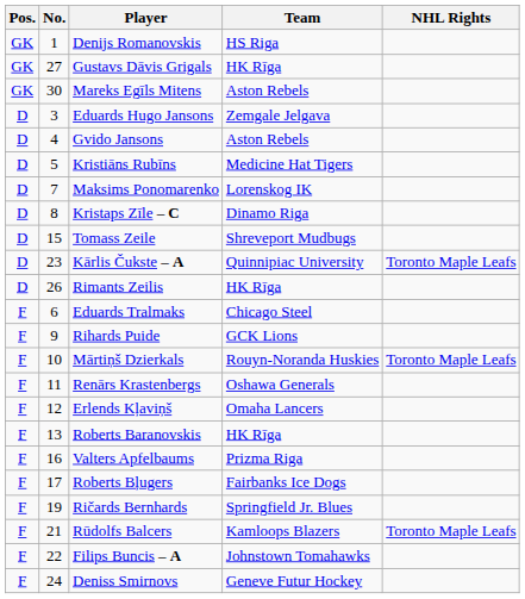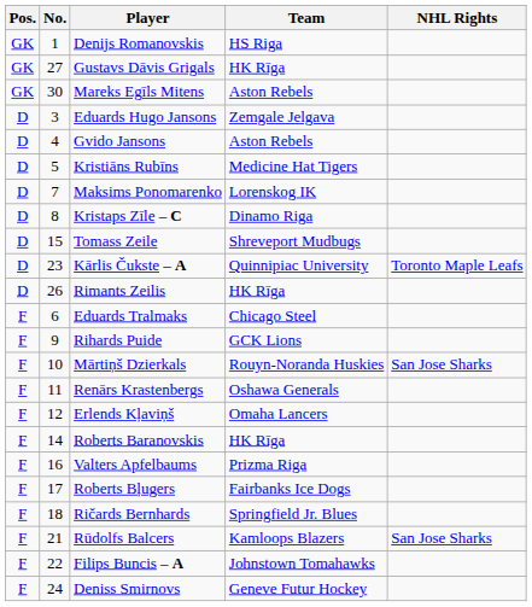 <table class="wikitable sortable">
 <tr>
 <th>Pos.</th>
 <th>No.</th>
 <th>Player</th>
 <th>Team</th>
 <th>NHL Rights</th>
 </tr>
 <tr>
 <td style="text-align:center;"><a href='#'>GK</a></td>
 <td style="text-align:center;">1</td>
 <td><a href='#'>Denijs Romanovskis</a></td>
 <td> <a href='#'>HS Riga</a></td>
 <td></td>
 </tr>
 <tr>
 <td style="text-align:center;"><a href='#'>GK</a></td>
 <td style="text-align:center;">27</td>
 <td><a href='#'>Gustavs Dāvis Grigals</a></td>
 <td> <a href='#'>HK Rīga</a></td>
 <td></td>
 </tr>
 <tr>
 <td style="text-align:center;"><a href='#'>GK</a></td>
 <td style="text-align:center;">30</td>
 <td><a href='#'>Mareks Egīls Mitens</a></td>
 <td> <a href='#'>Aston Rebels</a></td>
 <td></td>
 </tr>
 <tr>
 <td style="text-align:center;"><a href='#'>D</a></td>
 <td style="text-align:center;">3</td>
 <td><a href='#'>Eduards Hugo Jansons</a></td>
 <td> <a href='#'>Zemgale Jelgava</a></td>
 <td></td>
 </tr>
 <tr>
 <td style="text-align:center;"><a href='#'>D</a></td>
 <td style="text-align:center;">4</td>
 <td><a href='#'>Gvido Jansons</a></td>
 <td> <a href='#'>Aston Rebels</a></td>
 <td></td>
 </tr>
 <tr>
 <td style="text-align:center;"><a href='#'>D</a></td>
 <td style="text-align:center;">5</td>
 <td><a href='#'>Kristiāns Rubīns</a></td>
 <td> <a href='#'>Medicine Hat Tigers</a></td>
 <td></td>
 </tr>
 <tr>
 <td style="text-align:center;"><a href='#'>D</a></td>
 <td style="text-align:center;">7</td>
 <td><a href='#'>Maksims Ponomarenko</a></td>
 <td> <a href='#'>Lorenskog IK</a></td>
 <td></td>
 </tr>
 <tr>
 <td style="text-align:center;"><a href='#'>D</a></td>
 <td style="text-align:center;">8</td>
 <td><a href='#'>Kristaps Zīle</a> – <strong>C</strong></td>
 <td> <a href='#'>Dinamo Riga</a></td>
 <td></td>
 </tr>
 <tr>
 <td style="text-align:center;"><a href='#'>D</a></td>
 <td style="text-align:center;">15</td>
 <td><a href='#'>Tomass Zeile</a></td>
 <td> <a href='#'>Shreveport Mudbugs</a></td>
 <td></td>
 </tr>
 <tr>
 <td style="text-align:center;"><a href='#'>D</a></td>
 <td style="text-align:center;">23</td>
 <td><a href='#'>Kārlis Čukste</a> – <strong>A</strong></td>
 <td> <a href='#'>Quinnipiac University</a></td>
 <td><a href='#'>Toronto Maple Leafs</a></td>
 </tr>
 <tr>
 <td style="text-align:center;"><a href='#'>D</a></td>
 <td style="text-align:center;">26</td>
 <td><a href='#'>Rimants Zeilis</a></td>
 <td> <a href='#'>HK Rīga</a></td>
 <td></td>
 </tr>
 <tr>
 <td style="text-align:center;"><a href='#'>F</a></td>
 <td style="text-align:center;">6</td>
 <td><a href='#'>Eduards Tralmaks</a></td>
 <td> <a href='#'>Chicago Steel</a></td>
 <td></td>
 </tr>
 <tr>
 <td style="text-align:center;"><a href='#'>F</a></td>
 <td style="text-align:center;">9</td>
 <td><a href='#'>Rihards Puide</a></td>
 <td> <a href='#'>GCK Lions</a></td>
 <td></td>
 </tr>
 <tr>
 <td style="text-align:center;"><a href='#'>F</a></td>
 <td style="text-align:center;">10</td>
 <td><a href='#'>Mārtiņš Dzierkals</a></td>
 <td> <a href='#'>Rouyn-Noranda Huskies</a></td>
-<td><a href='#'>Toronto Maple Leafs</a></td>
+<td><a href='#'>San Jose Sharks</a></td>
 </tr>
 <tr>
 <td style="text-align:center;"><a href='#'>F</a></td>
 <td style="text-align:center;">11</td>
 <td><a href='#'>Renārs Krastenbergs</a></td>
 <td> <a href='#'>Oshawa Generals</a></td>
 <td></td>
 </tr>
 <tr>
 <td style="text-align:center;"><a href='#'>F</a></td>
 <td style="text-align:center;">12</td>
 <td><a href='#'>Erlends Kļaviņš</a></td>
 <td> <a href='#'>Omaha Lancers</a></td>
 <td></td>
 </tr>
 <tr>
 <td style="text-align:center;"><a href='#'>F</a></td>
-<td style="text-align:center;">13</td>
+<td style="text-align:center;">14</td>
 <td><a href='#'>Roberts Baranovskis</a></td>
 <td> <a href='#'>HK Rīga</a></td>
 <td></td>
 </tr>
 <tr>
 <td style="text-align:center;"><a href='#'>F</a></td>
 <td style="text-align:center;">16</td>
 <td><a href='#'>Valters Apfelbaums</a></td>
 <td> <a href='#'>Prizma Riga</a></td>
 <td></td>
 </tr>
 <tr>
 <td style="text-align:center;"><a href='#'>F</a></td>
 <td style="text-align:center;">17</td>
 <td><a href='#'>Roberts Bļugers</a></td>
 <td> <a href='#'>Fairbanks Ice Dogs</a></td>
 <td></td>
 </tr>
 <tr>
 <td style="text-align:center;"><a href='#'>F</a></td>
-<td style="text-align:center;">19</td>
+<td style="text-align:center;">18</td>
 <td><a href='#'>Ričards Bernhards</a></td>
 <td> <a href='#'>Springfield Jr. Blues</a></td>
 <td></td>
 </tr>
 <tr>
 <td style="text-align:center;"><a href='#'>F</a></td>
 <td style="text-align:center;">21</td>
 <td><a href='#'>Rūdolfs Balcers</a></td>
 <td> <a href='#'>Kamloops Blazers</a></td>
-<td><a href='#'>Toronto Maple Leafs</a></td>
+<td><a href='#'>San Jose Sharks</a></td>
 </tr>
 <tr>
 <td style="text-align:center;"><a href='#'>F</a></td>
 <td style="text-align:center;">22</td>
 <td><a href='#'>Filips Buncis</a> – <strong>A</strong></td>
 <td> <a href='#'>Johnstown Tomahawks</a></td>
 <td></td>
 </tr>
 <tr>
 <td style="text-align:center;"><a href='#'>F</a></td>
 <td style="text-align:center;">24</td>
 <td><a href='#'>Deniss Smirnovs</a></td>
 <td> <a href='#'>Geneve Futur Hockey</a></td>
 <td></td>
 </tr>
 </table>
